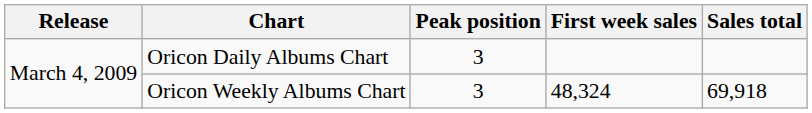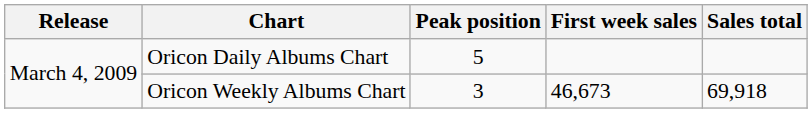 <table class="wikitable">
 <tr>
 <th>Release</th>
 <th>Chart</th>
 <th>Peak position</th>
 <th>First week sales</th>
 <th>Sales total</th>
 </tr>
 <tr>
 <td rowspan="4">March 4, 2009</td>
 <td>Oricon Daily Albums Chart</td>
-<td align="center">3</td>
+<td align="center">5</td>
 <td></td>
 <td></td>
 </tr>
 <tr>
 <td>Oricon Weekly Albums Chart</td>
 <td align="center">3</td>
-<td>48,324</td>
+<td>46,673</td>
 <td>69,918</td>
 </tr>
 </table>
